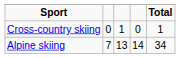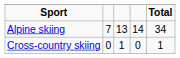 <table class="wikitable sortable"  style="font-size:95%; float:right;">
 <tr style="background:#efefef;">
 </tr>
 <tr style="text-align:center;">
 <td><strong>Sport</strong></td>
 <td class="unsortable"></td>
 <td class="unsortable"></td>
 <td class="unsortable"></td>
 <td><strong>Total</strong></td>
 </tr>
 <tr style="text-align:center;">
+<td align=left><a href='#'>Alpine skiing</a></td>
+<td>7</td>
+<td>13</td>
+<td>14</td>
+<td>34</td>
+</tr>
+<tr style="text-align:center;">
 <td align=left><a href='#'>Cross-country skiing</a></td>
 <td>0</td>
 <td>1</td>
 <td>0</td>
 <td>1</td>
 </tr>
-<tr style="text-align:center;">
-<td align=left><a href='#'>Alpine skiing</a></td>
-<td>7</td>
-<td>13</td>
-<td>14</td>
-<td>34</td>
-</tr>
 </table>
